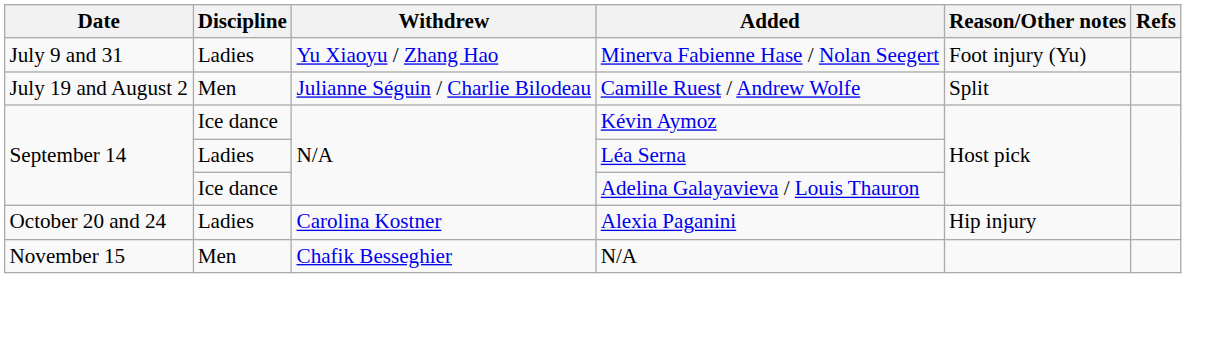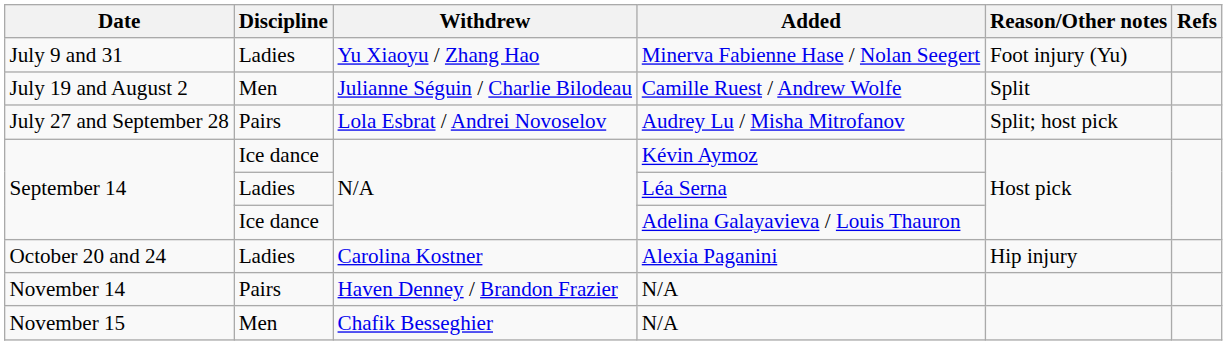 <table class="wikitable sortable">
 <tr>
 <th>Date</th>
 <th>Discipline</th>
 <th>Withdrew</th>
 <th>Added</th>
 <th>Reason/Other notes</th>
 <th>Refs</th>
 </tr>
 <tr>
 <td>July 9 and 31</td>
 <td>Ladies</td>
 <td> <a href='#'>Yu Xiaoyu</a> / <a href='#'>Zhang Hao</a></td>
 <td> <a href='#'>Minerva Fabienne Hase</a> / <a href='#'>Nolan Seegert</a></td>
 <td>Foot injury (Yu)</td>
 <td></td>
 </tr>
 <tr>
 <td>July 19 and August 2</td>
 <td>Men</td>
 <td> <a href='#'>Julianne Séguin</a> / <a href='#'>Charlie Bilodeau</a></td>
 <td> <a href='#'>Camille Ruest</a> / <a href='#'>Andrew Wolfe</a></td>
 <td>Split</td>
+<td></td>
+</tr>
+<tr>
+<td>July 27 and September 28</td>
+<td>Pairs</td>
+<td> <a href='#'>Lola Esbrat</a> / <a href='#'>Andrei Novoselov</a></td>
+<td> <a href='#'>Audrey Lu</a> / <a href='#'>Misha Mitrofanov</a></td>
+<td>Split; host pick</td>
 <td></td>
 </tr>
 <tr>
 <td rowspan=3>September 14</td>
 <td>Ice dance</td>
 <td rowspan=3>N/A</td>
 <td> <a href='#'>Kévin Aymoz</a></td>
 <td rowspan=3>Host pick</td>
 <td rowspan=3></td>
 </tr>
 <tr>
 <td>Ladies</td>
 <td> <a href='#'>Léa Serna</a></td>
 </tr>
 <tr>
 <td>Ice dance</td>
 <td> <a href='#'>Adelina Galayavieva</a> / <a href='#'>Louis Thauron</a></td>
 </tr>
 <tr>
 <td>October 20 and 24</td>
 <td>Ladies</td>
 <td> <a href='#'>Carolina Kostner</a></td>
 <td> <a href='#'>Alexia Paganini</a></td>
 <td>Hip injury</td>
 <td></td>
 </tr>
 <tr>
+<td>November 14</td>
+<td>Pairs</td>
+<td> <a href='#'>Haven Denney</a> / <a href='#'>Brandon Frazier</a></td>
+<td>N/A</td>
+<td></td>
+<td></td>
+</tr>
+<tr>
 <td>November 15</td>
 <td>Men</td>
 <td> <a href='#'>Chafik Besseghier</a></td>
 <td>N/A</td>
 <td></td>
 <td></td>
 </tr>
 </table>
